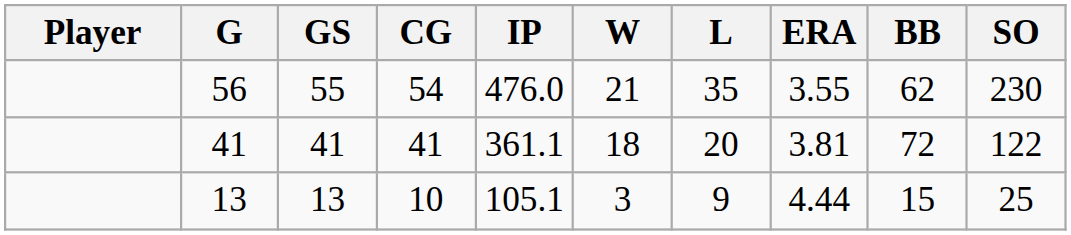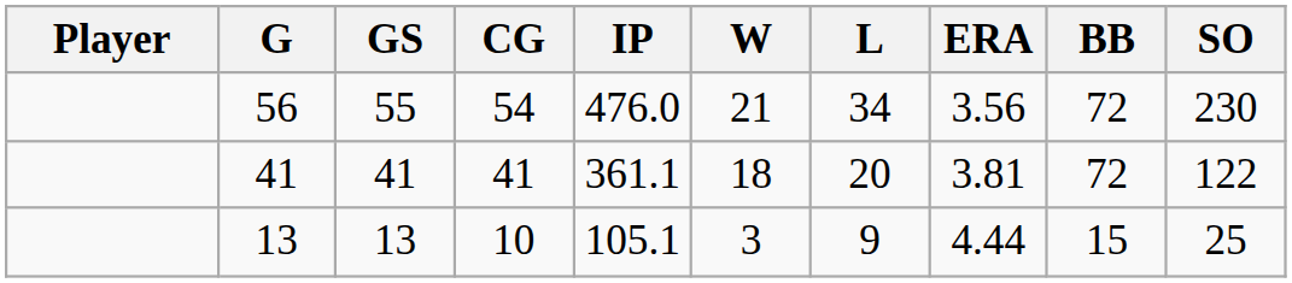 <table class="wikitable sortable">
 <tr>
 <th bgcolor="#DDDDFF" width="16%">Player</th>
 <th bgcolor="#DDDDFF" width="9%">G</th>
 <th bgcolor="#DDDDFF" width="9%">GS</th>
 <th bgcolor="#DDDDFF" width="9%">CG</th>
 <th bgcolor="#DDDDFF" width="9%">IP</th>
 <th bgcolor="#DDDDFF" width="9%">W</th>
 <th bgcolor="#DDDDFF" width="9%">L</th>
 <th bgcolor="#DDDDFF" width="9%">ERA</th>
 <th bgcolor="#DDDDFF" width="9%">BB</th>
 <th bgcolor="#DDDDFF" width="9%">SO</th>
 </tr>
 <tr align="center">
 <td></td>
 <td>56</td>
 <td>55</td>
 <td>54</td>
 <td>476.0</td>
 <td>21</td>
-<td>35</td>
-<td>3.55</td>
-<td>62</td>
+<td>34</td>
+<td>3.56</td>
+<td>72</td>
 <td>230</td>
 </tr>
 <tr align="center">
 <td></td>
 <td>41</td>
 <td>41</td>
 <td>41</td>
 <td>361.1</td>
 <td>18</td>
 <td>20</td>
 <td>3.81</td>
 <td>72</td>
 <td>122</td>
 </tr>
 <tr align="center">
 <td></td>
 <td>13</td>
 <td>13</td>
 <td>10</td>
 <td>105.1</td>
 <td>3</td>
 <td>9</td>
 <td>4.44</td>
 <td>15</td>
 <td>25</td>
 </tr>
 </table>
